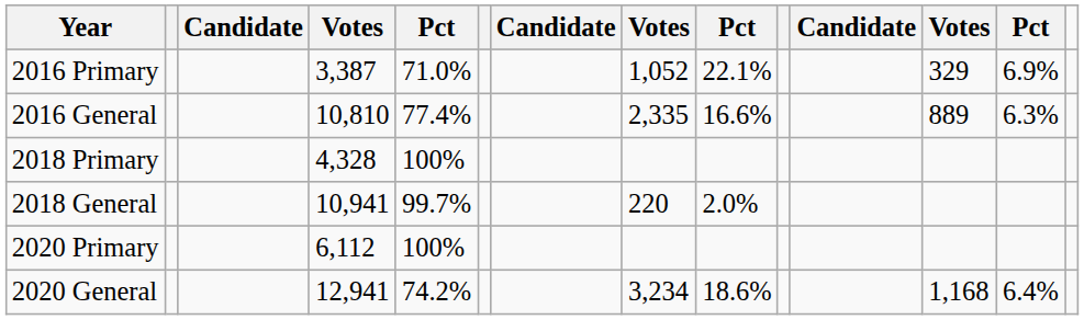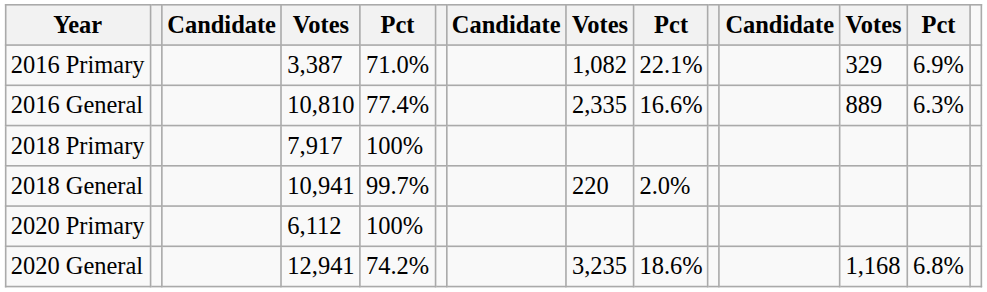 <table class="wikitable sortable" style="margin:0.5em ; font-size:95%">
 <tr>
 <th>Year</th>
 <th></th>
 <th>Candidate</th>
 <th>Votes</th>
 <th>Pct</th>
 <th></th>
 <th>Candidate</th>
 <th>Votes</th>
 <th>Pct</th>
 <th></th>
 <th>Candidate</th>
 <th>Votes</th>
 <th>Pct</th>
 <td></td>
 </tr>
 <tr>
 <td>2016 Primary</td>
 <td></td>
 <td></td>
 <td>3,387</td>
 <td>71.0%</td>
 <td></td>
 <td></td>
-<td>1,052</td>
+<td>1,082</td>
 <td>22.1%</td>
 <td></td>
 <td></td>
 <td>329</td>
 <td>6.9%</td>
 <td></td>
 </tr>
 <tr>
 <td>2016 General</td>
 <td></td>
 <td></td>
 <td>10,810</td>
 <td>77.4%</td>
 <td></td>
 <td></td>
 <td>2,335</td>
 <td>16.6%</td>
 <td></td>
 <td></td>
 <td>889</td>
 <td>6.3%</td>
 <td></td>
 </tr>
 <tr>
 <td>2018 Primary</td>
 <td></td>
 <td></td>
-<td>4,328</td>
+<td>7,917</td>
 <td>100%</td>
 <td></td>
 <td></td>
 <td></td>
 <td></td>
 <td></td>
 <td></td>
 <td></td>
 <td></td>
 <td></td>
 </tr>
 <tr>
 <td>2018 General</td>
 <td></td>
 <td></td>
 <td>10,941</td>
 <td>99.7%</td>
 <td></td>
 <td></td>
 <td>220</td>
 <td>2.0%</td>
 <td></td>
 <td></td>
 <td></td>
 <td></td>
 <td></td>
 </tr>
 <tr>
 <td>2020 Primary</td>
 <td></td>
 <td></td>
 <td>6,112</td>
 <td>100%</td>
 <td></td>
 <td></td>
 <td></td>
 <td></td>
 <td></td>
 <td></td>
 <td></td>
 <td></td>
 <td></td>
 </tr>
 <tr>
 <td>2020 General</td>
 <td></td>
 <td></td>
 <td>12,941</td>
 <td>74.2%</td>
 <td></td>
 <td></td>
-<td>3,234</td>
+<td>3,235</td>
 <td>18.6%</td>
 <td></td>
 <td></td>
 <td>1,168</td>
-<td>6.4%</td>
+<td>6.8%</td>
 <td></td>
 </tr>
 </table>
